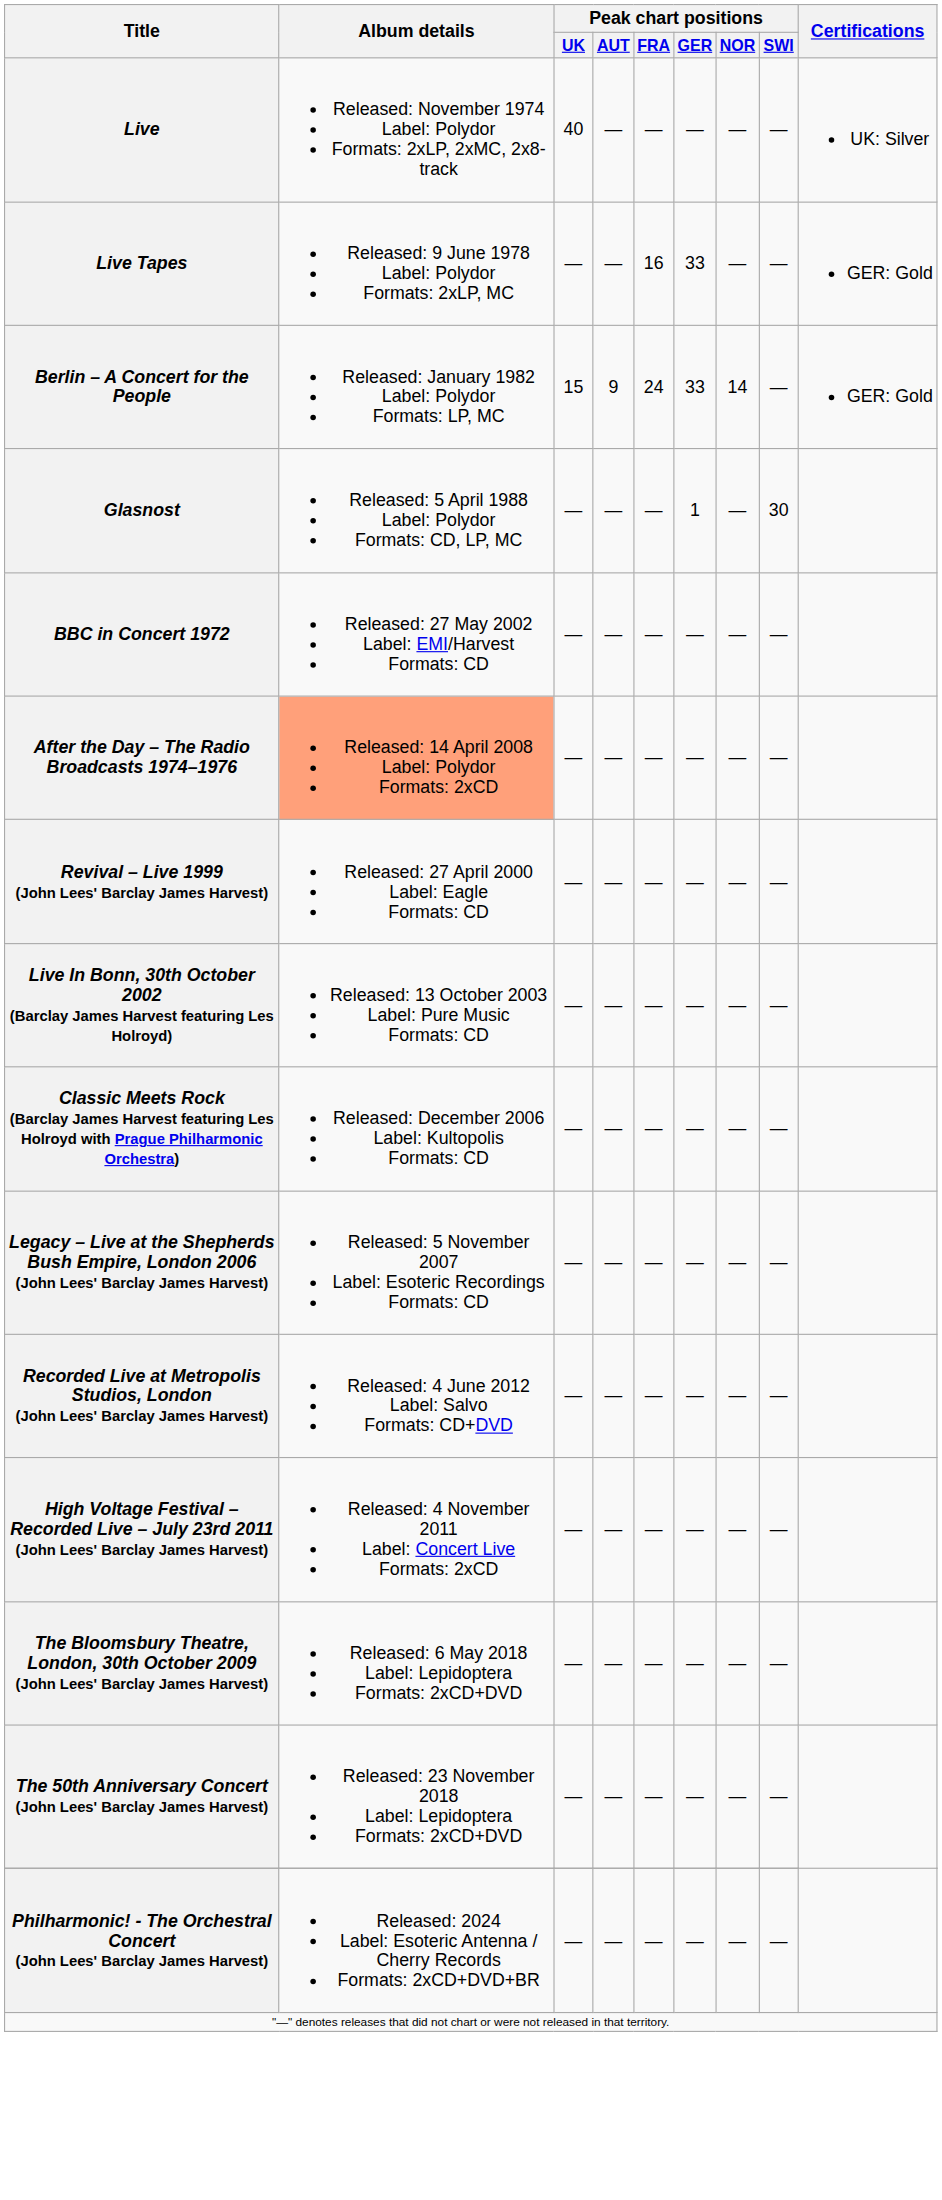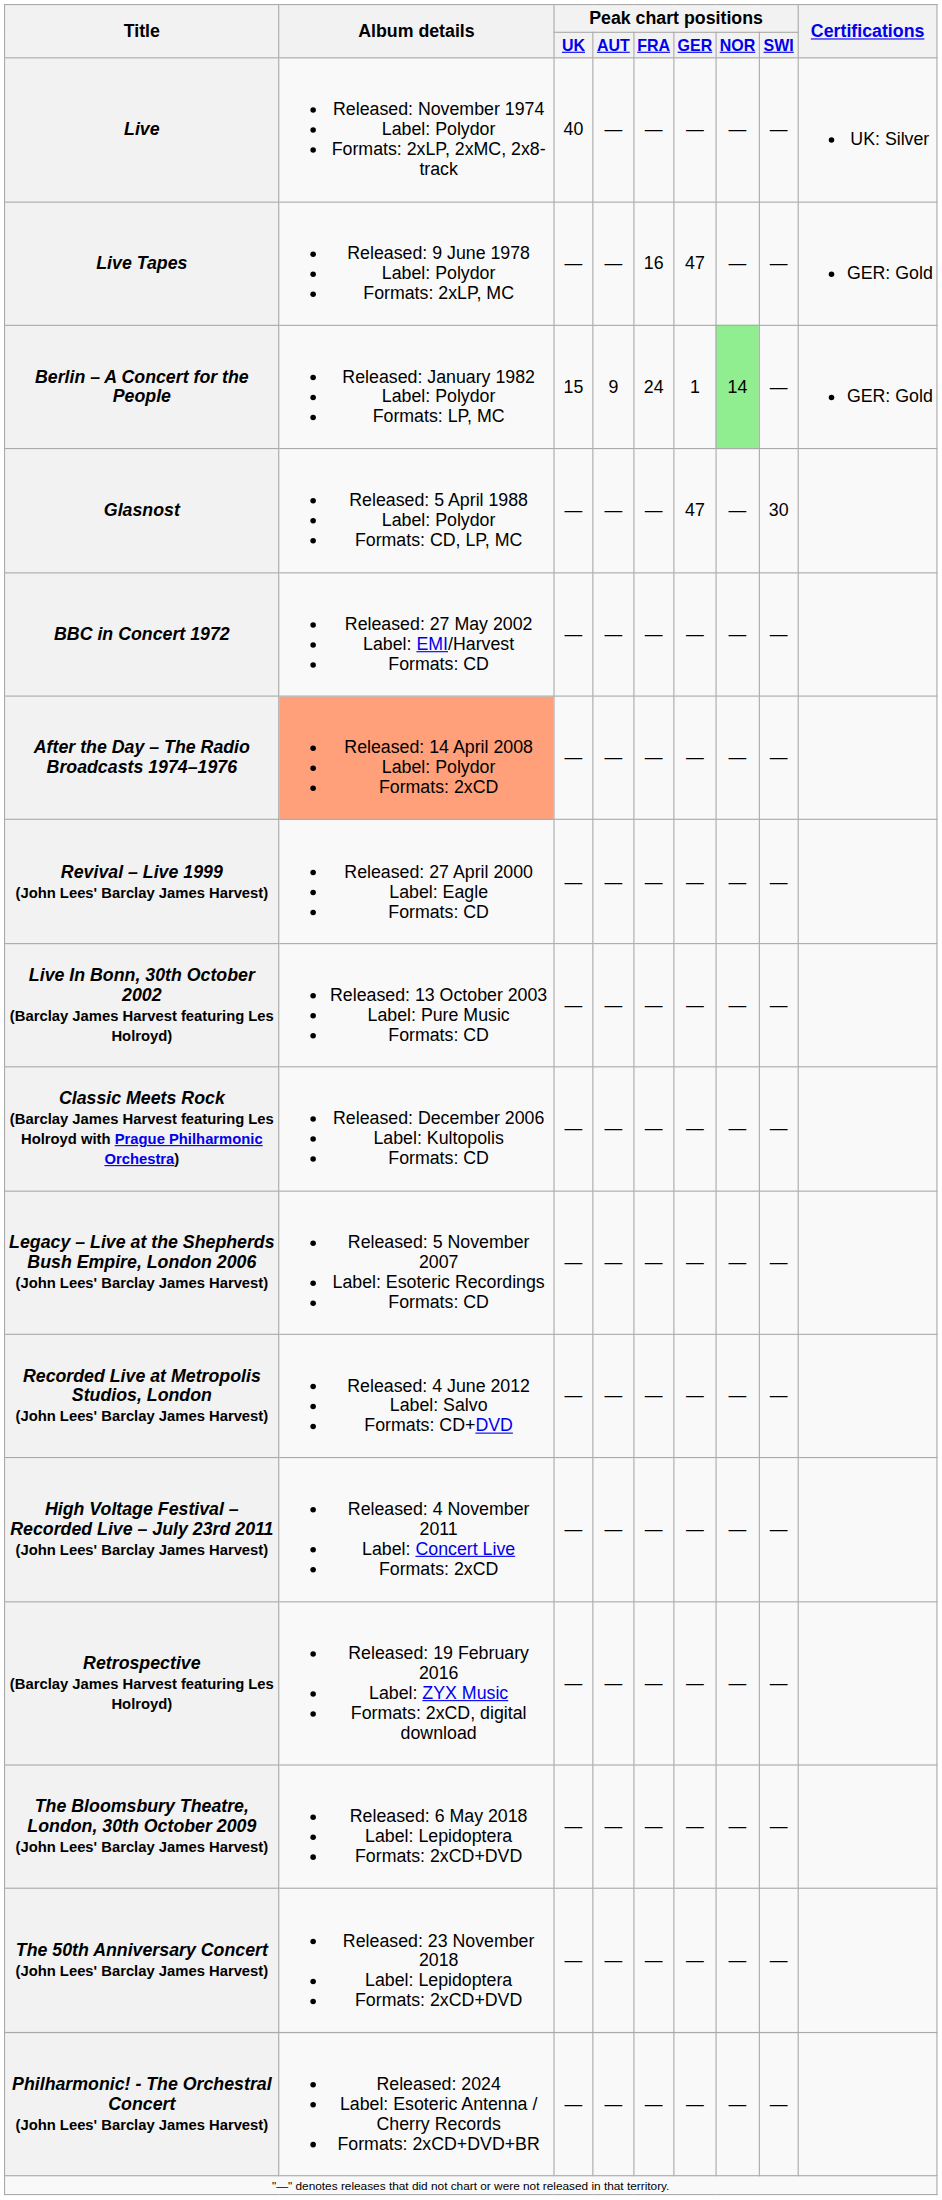 <table class="wikitable plainrowheaders" style="text-align:center;">
 <tr>
 <th rowspan="2" scope="col" style="width:15em;">Title</th>
 <th rowspan="2" scope="col" style="width:15em;">Album details</th>
 <th colspan="6">Peak chart positions</th>
 <th rowspan="2"><a href='#'>Certifications</a></th>
 </tr>
 <tr>
 <th scope="col" style="width:2em;font-size:90%;"><a href='#'>UK</a><br></th>
 <th scope="col" style="width:2em;font-size:90%;"><a href='#'>AUT</a><br></th>
 <th scope="col" style="width:2em;font-size:90%;"><a href='#'>FRA</a><br></th>
 <th scope="col" style="width:2em;font-size:90%;"><a href='#'>GER</a><br></th>
 <th scope="col" style="width:2em;font-size:90%;"><a href='#'>NOR</a><br></th>
 <th scope="col" style="width:2em;font-size:90%;"><a href='#'>SWI</a><br></th>
 </tr>
 <tr>
 <th scope="row"><em>Live</em></th>
 <td><br><ul><li>Released: November 1974</li><li>Label: Polydor</li><li>Formats: 2xLP, 2xMC, 2x8-track</li></ul></td>
 <td>40</td>
 <td>—</td>
 <td>—</td>
 <td>—</td>
 <td>—</td>
 <td>—</td>
 <td><br><ul><li>UK: Silver</li></ul></td>
 </tr>
 <tr>
 <th scope="row"><em>Live Tapes</em></th>
 <td><br><ul><li>Released: 9 June 1978</li><li>Label: Polydor</li><li>Formats: 2xLP, MC</li></ul></td>
 <td>—</td>
 <td>—</td>
 <td>16</td>
-<td>33</td>
+<td>47</td>
 <td>—</td>
 <td>—</td>
 <td><br><ul><li>GER: Gold</li></ul></td>
 </tr>
 <tr>
 <th scope="row"><em>Berlin – A Concert for the People</em></th>
 <td><br><ul><li>Released: January 1982</li><li>Label: Polydor</li><li>Formats: LP, MC</li></ul></td>
 <td>15</td>
 <td>9</td>
 <td>24</td>
-<td>33</td>
-<td>14</td>
+<td>1</td>
+<td style="background: lightgreen;">14</td>
 <td>—</td>
 <td><br><ul><li>GER: Gold</li></ul></td>
 </tr>
 <tr>
 <th scope="row"><em>Glasnost</em></th>
 <td><br><ul><li>Released: 5 April 1988</li><li>Label: Polydor</li><li>Formats: CD, LP, MC</li></ul></td>
 <td>—</td>
 <td>—</td>
 <td>—</td>
-<td>1</td>
+<td>47</td>
 <td>—</td>
 <td>30</td>
 <td></td>
 </tr>
 <tr>
 <th scope="row"><em>BBC in Concert 1972</em></th>
 <td><br><ul><li>Released: 27 May 2002</li><li>Label: <a href='#'>EMI</a>/Harvest</li><li>Formats: CD</li></ul></td>
 <td>—</td>
 <td>—</td>
 <td>—</td>
 <td>—</td>
 <td>—</td>
 <td>—</td>
 <td></td>
 </tr>
 <tr>
 <th scope="row"><em>After the Day – The Radio Broadcasts 1974–1976</em></th>
 <td style="background: lightsalmon;"><br><ul><li>Released: 14 April 2008</li><li>Label: Polydor</li><li>Formats: 2xCD</li></ul></td>
 <td>—</td>
 <td>—</td>
 <td>—</td>
 <td>—</td>
 <td>—</td>
 <td>—</td>
 <td></td>
 </tr>
 <tr>
 <th scope="row"><em>Revival – Live 1999</em><br><small>(John Lees' Barclay James Harvest)</small></th>
 <td><br><ul><li>Released: 27 April 2000</li><li>Label: Eagle</li><li>Formats: CD</li></ul></td>
 <td>—</td>
 <td>—</td>
 <td>—</td>
 <td>—</td>
 <td>—</td>
 <td>—</td>
 <td></td>
 </tr>
 <tr>
 <th scope="row"><em>Live In Bonn, 30th October 2002</em><br><small>(Barclay James Harvest featuring Les Holroyd)</small></th>
 <td><br><ul><li>Released: 13 October 2003</li><li>Label: Pure Music</li><li>Formats: CD</li></ul></td>
 <td>—</td>
 <td>—</td>
 <td>—</td>
 <td>—</td>
 <td>—</td>
 <td>—</td>
 <td></td>
 </tr>
 <tr>
 <th scope="row"><em>Classic Meets Rock</em><br><small>(Barclay James Harvest featuring Les Holroyd with <a href='#'>Prague Philharmonic Orchestra</a>)</small></th>
 <td><br><ul><li>Released: December 2006</li><li>Label: Kultopolis</li><li>Formats: CD</li></ul></td>
 <td>—</td>
 <td>—</td>
 <td>—</td>
 <td>—</td>
 <td>—</td>
 <td>—</td>
 <td></td>
 </tr>
 <tr>
 <th scope="row"><em>Legacy – Live at the Shepherds Bush Empire, London 2006</em><br><small>(John Lees' Barclay James Harvest)</small></th>
 <td><br><ul><li>Released: 5 November 2007</li><li>Label: Esoteric Recordings</li><li>Formats: CD</li></ul></td>
 <td>—</td>
 <td>—</td>
 <td>—</td>
 <td>—</td>
 <td>—</td>
 <td>—</td>
 <td></td>
 </tr>
 <tr>
 <th scope="row"><em>Recorded Live at Metropolis Studios, London</em><br><small>(John Lees' Barclay James Harvest)</small></th>
 <td><br><ul><li>Released: 4 June 2012</li><li>Label: Salvo</li><li>Formats: CD+<a href='#'>DVD</a></li></ul></td>
 <td>—</td>
 <td>—</td>
 <td>—</td>
 <td>—</td>
 <td>—</td>
 <td>—</td>
 <td></td>
 </tr>
 <tr>
 <th scope="row"><em>High Voltage Festival – Recorded Live – July 23rd 2011</em><br><small>(John Lees' Barclay James Harvest)</small></th>
 <td><br><ul><li>Released: 4 November 2011</li><li>Label: <a href='#'>Concert Live</a></li><li>Formats: 2xCD</li></ul></td>
 <td>—</td>
 <td>—</td>
 <td>—</td>
 <td>—</td>
 <td>—</td>
 <td>—</td>
 <td></td>
 </tr>
 <tr>
+<th scope="row"><em>Retrospective</em><br><small>(Barclay James Harvest featuring Les Holroyd)</small></th>
+<td><br><ul><li>Released: 19 February 2016</li><li>Label: <a href='#'>ZYX Music</a></li><li>Formats: 2xCD, digital download</li></ul></td>
+<td>—</td>
+<td>—</td>
+<td>—</td>
+<td>—</td>
+<td>—</td>
+<td>—</td>
+<td></td>
+</tr>
+<tr>
 <th scope="row"><em>The Bloomsbury Theatre, London, 30th October 2009</em><br><small>(John Lees' Barclay James Harvest)</small></th>
 <td><br><ul><li>Released: 6 May 2018</li><li>Label: Lepidoptera</li><li>Formats: 2xCD+DVD</li></ul></td>
 <td>—</td>
 <td>—</td>
 <td>—</td>
 <td>—</td>
 <td>—</td>
 <td>—</td>
 <td></td>
 </tr>
 <tr>
 <th scope="row"><em>The 50th Anniversary Concert</em><br><small>(John Lees' Barclay James Harvest)</small></th>
 <td><br><ul><li>Released: 23 November 2018</li><li>Label: Lepidoptera</li><li>Formats: 2xCD+DVD</li></ul></td>
 <td>—</td>
 <td>—</td>
 <td>—</td>
 <td>—</td>
 <td>—</td>
 <td>—</td>
 </tr>
 <tr>
 </tr>
 <tr>
 <th scope="row"><em>Philharmonic! - The Orchestral Concert</em><br><small>(John Lees' Barclay James Harvest)</small></th>
 <td><br><ul><li>Released: 2024</li><li>Label: Esoteric Antenna / Cherry Records</li><li>Formats: 2xCD+DVD+BR</li></ul></td>
 <td>—</td>
 <td>—</td>
 <td>—</td>
 <td>—</td>
 <td>—</td>
 <td>—</td>
 <td></td>
 </tr>
 <tr>
 <td colspan="9" style="font-size:8pt">"—" denotes releases that did not chart or were not released in that territory.</td>
 </tr>
 </table>
